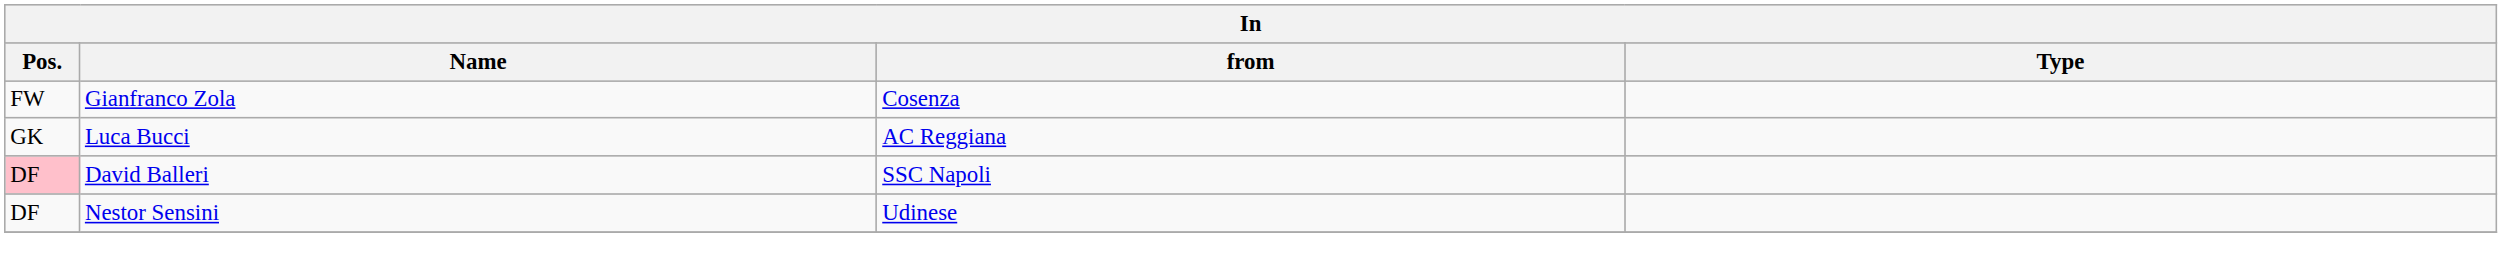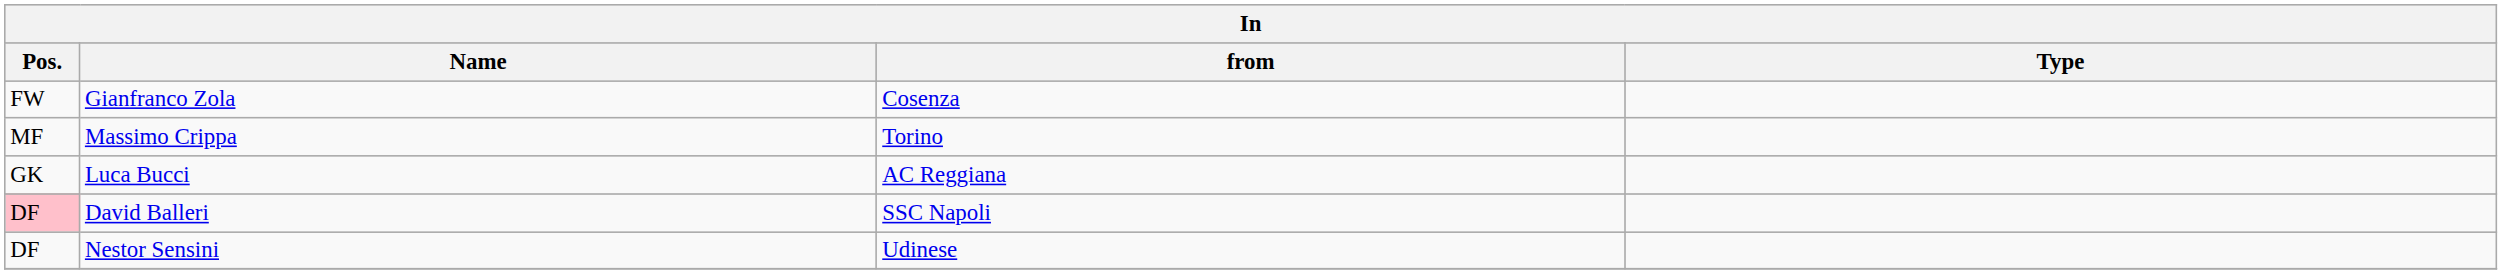 <table class="wikitable" style="font-size:90%;width:99%;">
 <tr>
 <th colspan="4">In</th>
 </tr>
 <tr>
 <th width=3%>Pos.</th>
 <th width=32%>Name</th>
 <th width=30%>from</th>
 <th width=35%>Type</th>
 </tr>
 <tr>
 <td>FW</td>
 <td><a href='#'>Gianfranco Zola</a></td>
 <td><a href='#'>Cosenza</a></td>
+<td></td>
+</tr>
+<tr>
+<td>MF</td>
+<td><a href='#'>Massimo Crippa</a></td>
+<td><a href='#'>Torino</a></td>
 <td></td>
 </tr>
 <tr>
 <td>GK</td>
 <td><a href='#'>Luca Bucci</a></td>
 <td><a href='#'>AC Reggiana</a></td>
 <td></td>
 </tr>
 <tr>
 <td style="background: pink;">DF</td>
 <td><a href='#'>David Balleri</a></td>
 <td><a href='#'>SSC Napoli</a></td>
 <td></td>
 </tr>
 <tr>
 <td>DF</td>
 <td><a href='#'>Nestor Sensini</a></td>
 <td><a href='#'>Udinese</a></td>
 <td></td>
 </tr>
 <tr>
 </tr>
 </table>
